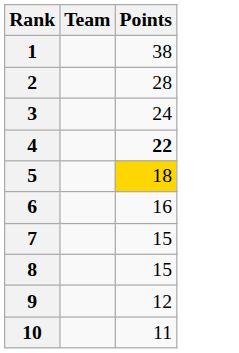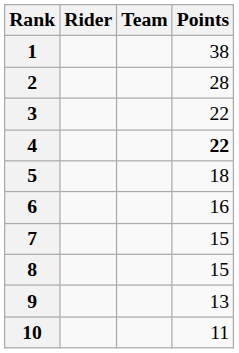 <table class="wikitable" margin-bottom:0;">
 <tr>
 <th scope="col">Rank</th>
+<th scope="col">Rider</th>
 <th scope="col">Team</th>
 <th scope="col">Points</th>
 </tr>
 <tr>
 <th scope="row">1</th>
+<td> </td>
 <td></td>
 <td align="right">38</td>
 </tr>
 <tr>
 <th scope="row">2</th>
 <td></td>
+<td></td>
 <td align="right">28</td>
 </tr>
 <tr>
 <th scope="row">3</th>
 <td></td>
-<td align="right">24</td>
+<td></td>
+<td align="right">22</td>
 </tr>
 <tr>
 <th scope="row">4</th>
+<td></td>
 <td></td>
 <td align="right"><strong>22</strong></td>
 </tr>
 <tr>
 <th scope="row">5</th>
 <td></td>
-<td align="right" style="background: gold;">18</td>
+<td></td>
+<td align="right">18</td>
 </tr>
 <tr>
 <th scope="row">6</th>
+<td> </td>
 <td></td>
 <td align="right">16</td>
 </tr>
 <tr>
 <th scope="row">7</th>
 <td></td>
+<td></td>
 <td align="right">15</td>
 </tr>
 <tr>
 <th scope="row">8</th>
+<td></td>
 <td></td>
 <td align="right">15</td>
 </tr>
 <tr>
 <th scope="row">9</th>
 <td></td>
-<td align="right">12</td>
+<td></td>
+<td align="right">13</td>
 </tr>
 <tr>
 <th scope="row">10</th>
+<td> </td>
 <td></td>
 <td align="right">11</td>
 </tr>
 </table>
